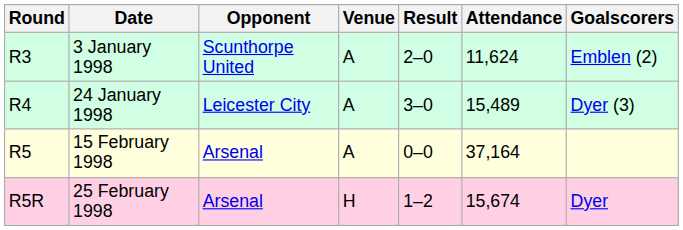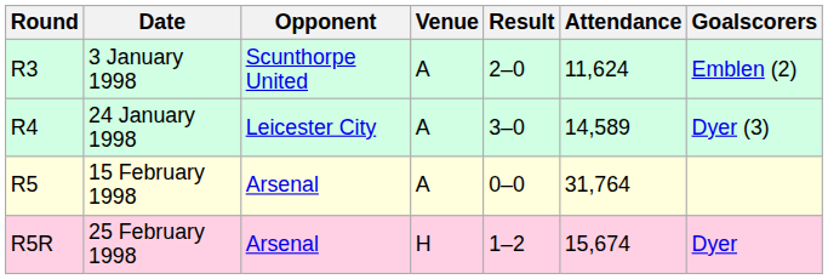 <table class="wikitable">
 <tr>
 <th>Round</th>
 <th>Date</th>
 <th>Opponent</th>
 <th>Venue</th>
 <th>Result</th>
 <th>Attendance</th>
 <th>Goalscorers</th>
 </tr>
 <tr style="background-color: #d0ffe3;">
 <td>R3</td>
 <td>3 January 1998</td>
 <td><a href='#'>Scunthorpe United</a></td>
 <td>A</td>
 <td>2–0</td>
 <td>11,624</td>
 <td><a href='#'>Emblen</a> (2)</td>
 </tr>
 <tr style="background-color: #d0ffe3;">
 <td>R4</td>
 <td>24 January 1998</td>
 <td><a href='#'>Leicester City</a></td>
 <td>A</td>
 <td>3–0</td>
-<td>15,489</td>
+<td>14,589</td>
 <td><a href='#'>Dyer</a> (3)</td>
 </tr>
 <tr style="background-color: #ffffdd;">
 <td>R5</td>
 <td>15 February 1998</td>
 <td><a href='#'>Arsenal</a></td>
 <td>A</td>
 <td>0–0</td>
-<td>37,164</td>
+<td>31,764</td>
 <td></td>
 </tr>
 <tr style="background-color: #ffd0e3;">
 <td>R5R</td>
 <td>25 February 1998</td>
 <td><a href='#'>Arsenal</a></td>
 <td>H</td>
 <td>1–2</td>
 <td>15,674</td>
 <td><a href='#'>Dyer</a></td>
 </tr>
 </table>
